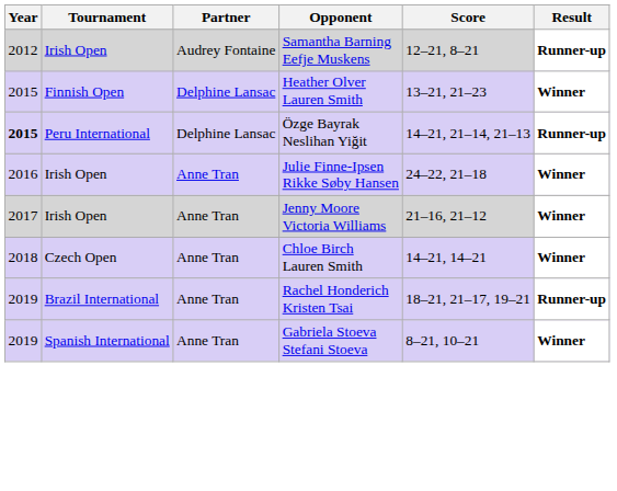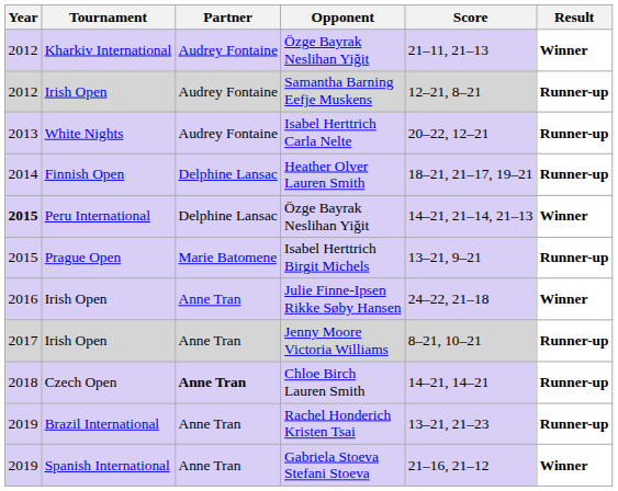 <table class="sortable wikitable" style="font-size: 90%;">
 <tr>
 <th>Year</th>
 <th>Tournament</th>
 <th>Partner</th>
 <th>Opponent</th>
 <th>Score</th>
 <th>Result</th>
+</tr>
+<tr style="background:#D8CEF6">
+<td align="center">2012</td>
+<td align="left"><a href='#'>Kharkiv International</a></td>
+<td align="left"> <a href='#'>Audrey Fontaine</a></td>
+<td align="left"> <a href='#'>Özge Bayrak</a><br> <a href='#'>Neslihan Yiğit</a></td>
+<td align="left">21–11, 21–13</td>
+<td style="text-align:left; background:white"> <strong>Winner</strong></td>
 </tr>
 <tr style="background:#D5D5D5">
 <td align="center">2012</td>
 <td align="left"><a href='#'>Irish Open</a></td>
 <td align="left"> Audrey Fontaine</td>
 <td align="left"> <a href='#'>Samantha Barning</a><br> <a href='#'>Eefje Muskens</a></td>
 <td align="left">12–21, 8–21</td>
 <td style="text-align:left; background:white"> <strong>Runner-up</strong></td>
 </tr>
 <tr style="background:#D8CEF6">
-<td align="center">2015</td>
+<td align="center">2013</td>
+<td align="left"><a href='#'>White Nights</a></td>
+<td align="left"> Audrey Fontaine</td>
+<td align="left"> <a href='#'>Isabel Herttrich</a><br> <a href='#'>Carla Nelte</a></td>
+<td align="left">20–22, 12–21</td>
+<td style="text-align:left; background:white"> <strong>Runner-up</strong></td>
+</tr>
+<tr style="background:#D8CEF6">
+<td align="center">2014</td>
 <td align="left"><a href='#'>Finnish Open</a></td>
 <td align="left"> <a href='#'>Delphine Lansac</a></td>
 <td align="left"> <a href='#'>Heather Olver</a><br> <a href='#'>Lauren Smith</a></td>
-<td align="left">13–21, 21–23</td>
-<td style="text-align:left; background:white"> <strong>Winner</strong></td>
+<td align="left">18–21, 21–17, 19–21</td>
+<td style="text-align:left; background:white"> <strong>Runner-up</strong></td>
 </tr>
 <tr style="background:#D8CEF6">
 <td align="center"><strong>2015</strong></td>
 <td align="left"><a href='#'>Peru International</a></td>
 <td align="left"> Delphine Lansac</td>
 <td align="left"> Özge Bayrak<br> Neslihan Yiğit</td>
 <td align="left">14–21, 21–14, 21–13</td>
+<td style="text-align:left; background:white"> <strong>Winner</strong></td>
+</tr>
+<tr style="background:#D8CEF6">
+<td align="center">2015</td>
+<td align="left"><a href='#'>Prague Open</a></td>
+<td align="left"> <a href='#'>Marie Batomene</a></td>
+<td align="left"> Isabel Herttrich<br> <a href='#'>Birgit Michels</a></td>
+<td align="left">13–21, 9–21</td>
 <td style="text-align:left; background:white"> <strong>Runner-up</strong></td>
 </tr>
 <tr style="background:#D8CEF6">
 <td align="center">2016</td>
 <td align="left">Irish Open</td>
 <td align="left"> <a href='#'>Anne Tran</a></td>
 <td align="left"> <a href='#'>Julie Finne-Ipsen</a><br> <a href='#'>Rikke Søby Hansen</a></td>
 <td align="left">24–22, 21–18</td>
 <td style="text-align:left; background:white"> <strong>Winner</strong></td>
 </tr>
 <tr style="background:#D5D5D5">
 <td align="center">2017</td>
 <td align="left">Irish Open</td>
 <td align="left"> Anne Tran</td>
 <td align="left"> <a href='#'>Jenny Moore</a><br> <a href='#'>Victoria Williams</a></td>
-<td align="left">21–16, 21–12</td>
-<td style="text-align:left; background:white"> <strong>Winner</strong></td>
+<td align="left">8–21, 10–21</td>
+<td style="text-align:left; background:white"> <strong>Runner-up</strong></td>
 </tr>
 <tr style="background:#D8CEF6">
 <td align="center">2018</td>
 <td align="left">Czech Open</td>
-<td align="left"> Anne Tran</td>
+<td align="left"><strong> Anne Tran</strong></td>
 <td align="left"> <a href='#'>Chloe Birch</a><br> Lauren Smith</td>
 <td align="left">14–21, 14–21</td>
-<td style="text-align:left; background:white"> <strong>Winner</strong></td>
+<td style="text-align:left; background:white"> <strong>Runner-up</strong></td>
 </tr>
 <tr style="background:#D8CEF6">
 <td align="center">2019</td>
 <td align="left"><a href='#'>Brazil International</a></td>
 <td align="left"> Anne Tran</td>
 <td align="left"> <a href='#'>Rachel Honderich</a><br> <a href='#'>Kristen Tsai</a></td>
-<td align="left">18–21, 21–17, 19–21</td>
+<td align="left">13–21, 21–23</td>
 <td style="text-align:left; background:white"> <strong>Runner-up</strong></td>
 </tr>
 <tr style="background:#D8CEF6">
 <td align="center">2019</td>
 <td align="left"><a href='#'>Spanish International</a></td>
 <td align="left"> Anne Tran</td>
 <td align="left"> <a href='#'>Gabriela Stoeva</a><br> <a href='#'>Stefani Stoeva</a></td>
-<td align="left">8–21, 10–21</td>
+<td align="left">21–16, 21–12</td>
 <td style="text-align:left; background:white"> <strong>Winner</strong></td>
 </tr>
 </table>
